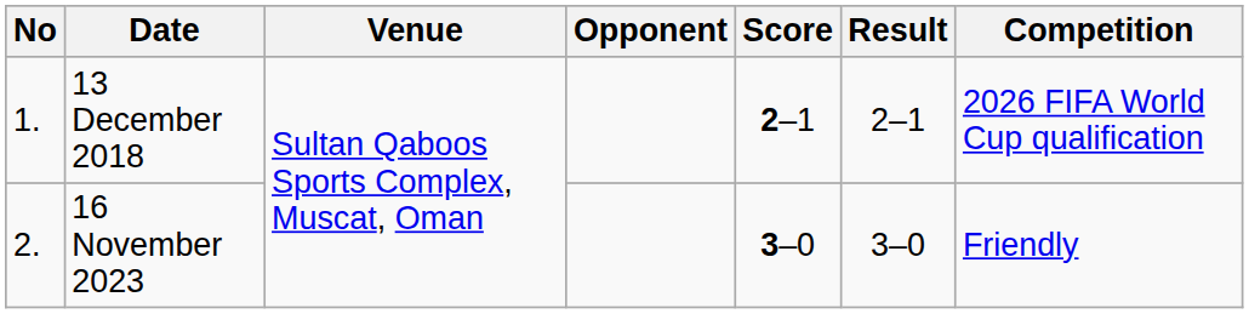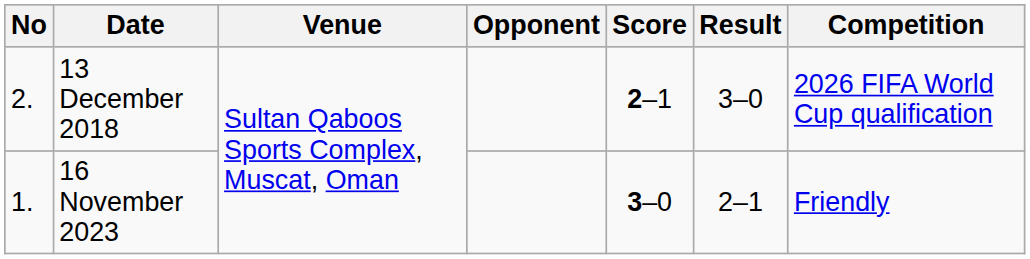 <table class="wikitable" style="font-size:100%;">
 <tr>
 <th>No</th>
 <th>Date</th>
 <th>Venue</th>
 <th>Opponent</th>
 <th>Score</th>
 <th>Result</th>
 <th>Competition</th>
 </tr>
 <tr>
-<td>1.</td>
+<td>2.</td>
 <td>13 December 2018</td>
 <td rowspan="2"><a href='#'>Sultan Qaboos Sports Complex</a>, <a href='#'>Muscat</a>, <a href='#'>Oman</a></td>
 <td></td>
 <td align=center><strong>2</strong>–1</td>
-<td align=center>2–1</td>
+<td align=center>3–0</td>
 <td><a href='#'>2026 FIFA World Cup qualification</a></td>
 </tr>
 <tr>
-<td>2.</td>
+<td>1.</td>
 <td>16 November 2023</td>
 <td></td>
 <td align=center><strong>3</strong>–0</td>
-<td align=center>3–0</td>
+<td align=center>2–1</td>
 <td><a href='#'>Friendly</a></td>
 </tr>
 </table>
